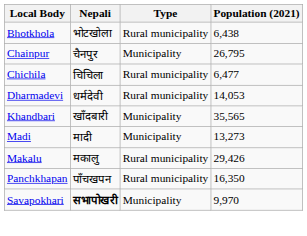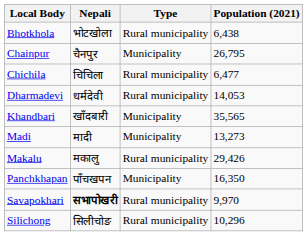 <table class="wikitable sortable">
 <tr>
 <th>Local Body</th>
 <th>Nepali</th>
 <th>Type</th>
 <th>Population (2021)</th>
 </tr>
 <tr>
 <td><a href='#'>Bhotkhola</a></td>
 <td>भोटखोला</td>
 <td>Rural municipality</td>
 <td>6,438</td>
 </tr>
 <tr>
 <td><a href='#'>Chainpur</a></td>
 <td>चैनपुर</td>
 <td>Municipality</td>
 <td>26,795</td>
 </tr>
 <tr>
 <td><a href='#'>Chichila</a></td>
 <td>चिचिला</td>
 <td>Rural municipality</td>
 <td>6,477</td>
 </tr>
 <tr>
 <td><a href='#'>Dharmadevi</a></td>
 <td>धर्मदेवी</td>
 <td>Rural municipality</td>
 <td>14,053</td>
 </tr>
 <tr>
 <td><a href='#'>Khandbari</a></td>
 <td>खाँदबारी</td>
 <td>Municipality</td>
 <td>35,565</td>
 </tr>
 <tr>
 <td><a href='#'>Madi</a></td>
 <td>मादी</td>
 <td>Municipality</td>
 <td>13,273</td>
 </tr>
 <tr>
 <td><a href='#'>Makalu</a></td>
 <td>मकालु</td>
 <td>Rural municipality</td>
 <td>29,426</td>
 </tr>
 <tr>
 <td><a href='#'>Panchkhapan</a></td>
 <td>पाँचखपन</td>
-<td>Rural municipality</td>
+<td>Municipality</td>
 <td>16,350</td>
 </tr>
 <tr>
 <td><a href='#'>Savapokhari</a></td>
 <td><strong>सभापोखरी</strong></td>
-<td>Municipality</td>
+<td>Rural municipality</td>
 <td>9,970</td>
 </tr>
+<tr>
+<td><a href='#'>Silichong</a></td>
+<td>सिलीचोङ</td>
+<td>Rural municipality</td>
+<td>10,296</td>
+</tr>
 </table>
